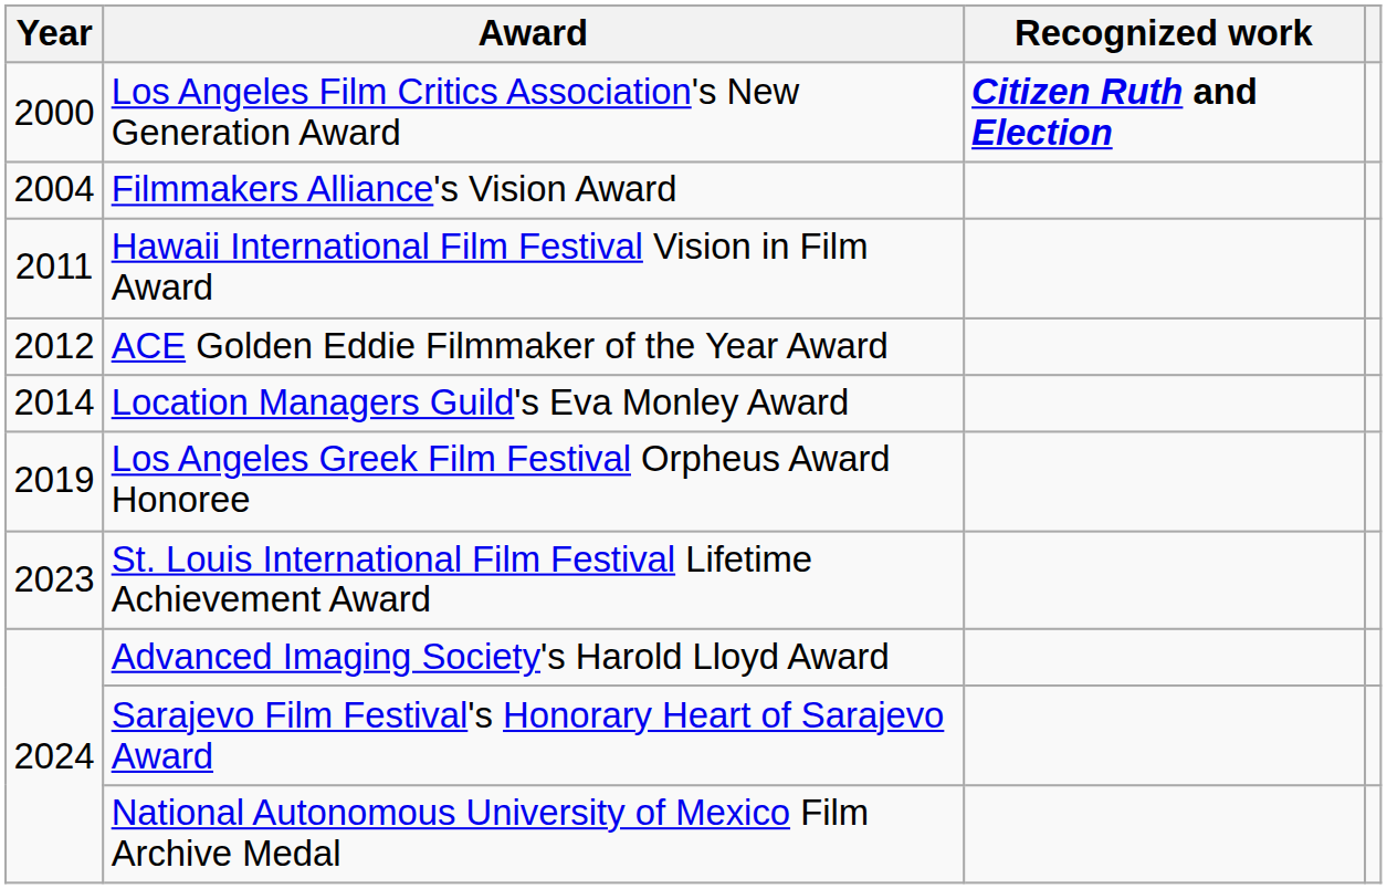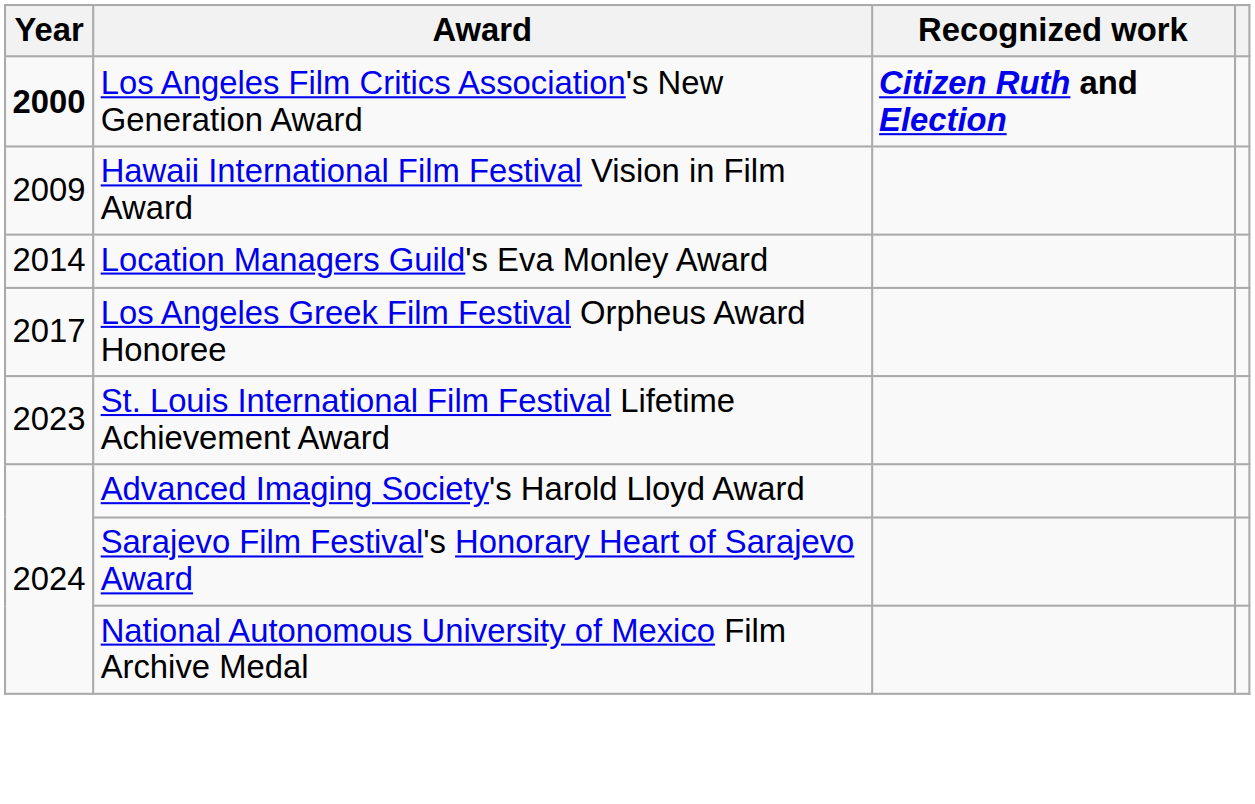 <table class="wikitable sortable plainrowheaders">
 <tr>
 <th scope="col">Year</th>
 <th scope="col">Award</th>
 <th scope="col">Recognized work</th>
 <th scope="col" class="unsortable"></th>
 </tr>
 <tr>
-<td style="text-align:center;">2000</td>
+<td style="text-align:center;"><strong>2000</strong></td>
 <td><a href='#'>Los Angeles Film Critics Association</a>'s New Generation Award</td>
 <td><strong><em><a href='#'>Citizen Ruth</a></em> and <em><a href='#'>Election</a></em></strong></td>
 <td style="text-align:center;"></td>
 </tr>
 <tr>
-<td style="text-align:center;">2004</td>
-<td><a href='#'>Filmmakers Alliance</a>'s Vision Award</td>
-<td></td>
-<td style="text-align:center;"></td>
-</tr>
-<tr>
-<td style="text-align:center;">2011</td>
+<td style="text-align:center;">2009</td>
 <td><a href='#'>Hawaii International Film Festival</a> Vision in Film Award</td>
-<td></td>
-<td style="text-align:center;"></td>
-</tr>
-<tr>
-<td style="text-align:center;">2012</td>
-<td><a href='#'>ACE</a> Golden Eddie Filmmaker of the Year Award</td>
 <td></td>
 <td style="text-align:center;"></td>
 </tr>
 <tr>
 <td style="text-align:center;">2014</td>
 <td><a href='#'>Location Managers Guild</a>'s Eva Monley Award</td>
 <td></td>
 <td style="text-align:center;"></td>
 </tr>
 <tr>
-<td style="text-align:center;">2019</td>
+<td style="text-align:center;">2017</td>
 <td><a href='#'>Los Angeles Greek Film Festival</a> Orpheus Award Honoree</td>
 <td></td>
 <td style="text-align:center;"></td>
 </tr>
 <tr>
 <td style="text-align:center;">2023</td>
 <td><a href='#'>St. Louis International Film Festival</a> Lifetime Achievement Award</td>
 <td></td>
 <td style="text-align:center;"></td>
 </tr>
 <tr>
 <td style="text-align:center;" rowspan=3>2024</td>
 <td><a href='#'>Advanced Imaging Society</a>'s Harold Lloyd Award</td>
 <td></td>
 <td style="text-align:center;"></td>
 </tr>
 <tr>
 <td><a href='#'>Sarajevo Film Festival</a>'s <a href='#'>Honorary Heart of Sarajevo Award</a></td>
 <td></td>
 <td style="text-align:center;"></td>
 </tr>
 <tr>
 <td><a href='#'>National Autonomous University of Mexico</a> Film Archive Medal </td>
 <td></td>
 <td style="text-align:center;"></td>
 </tr>
 </table>
